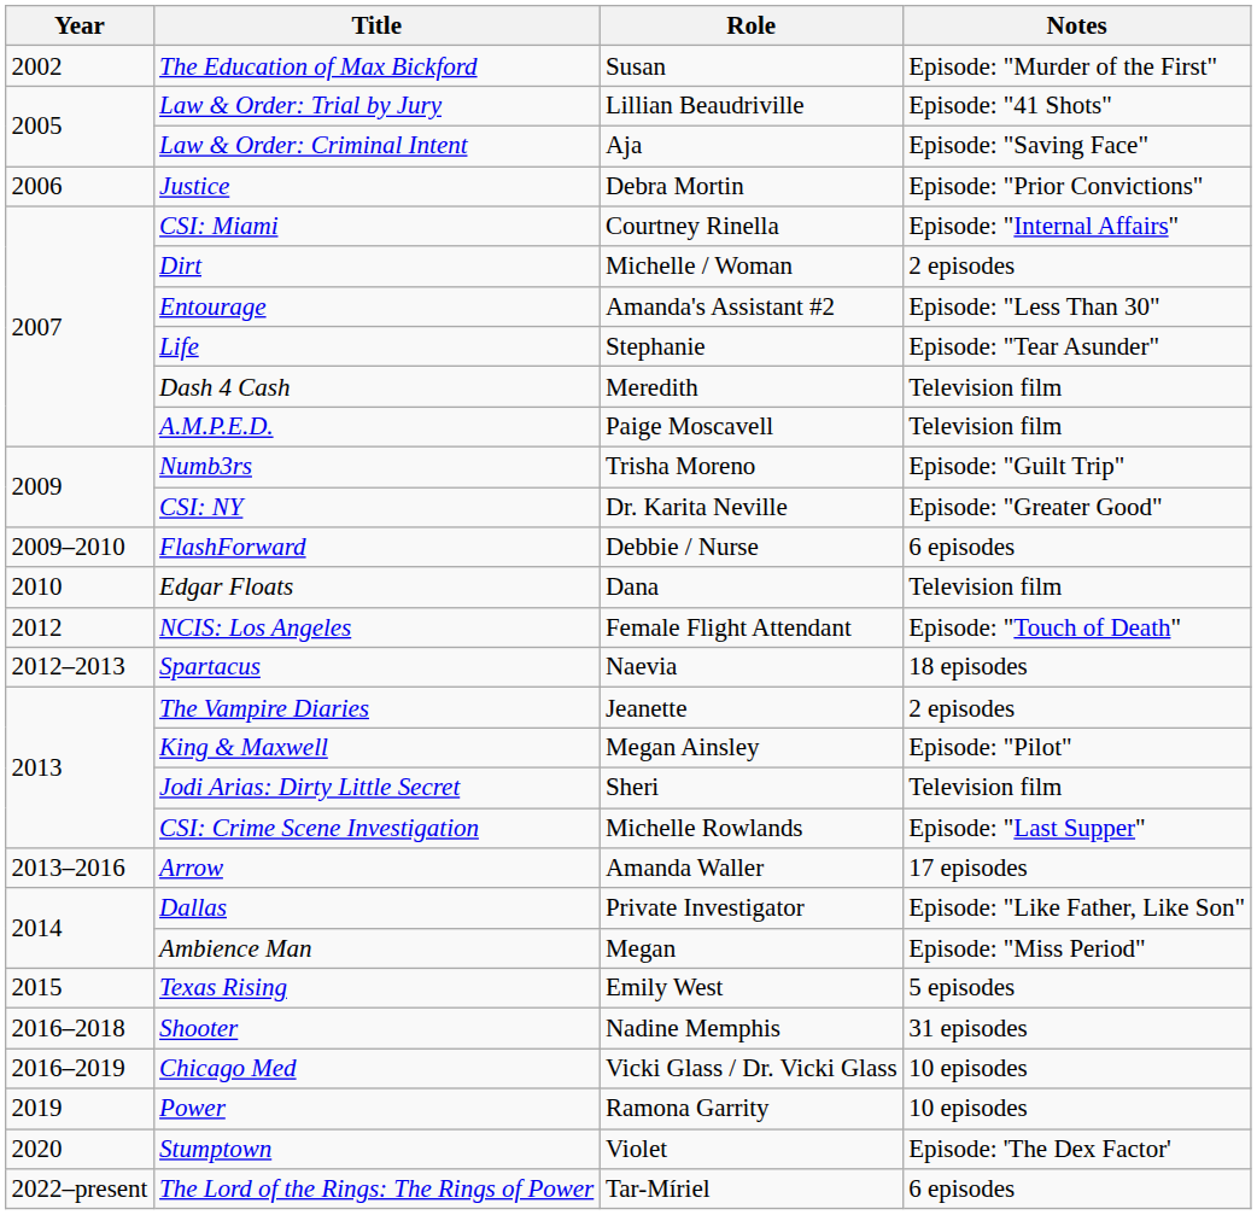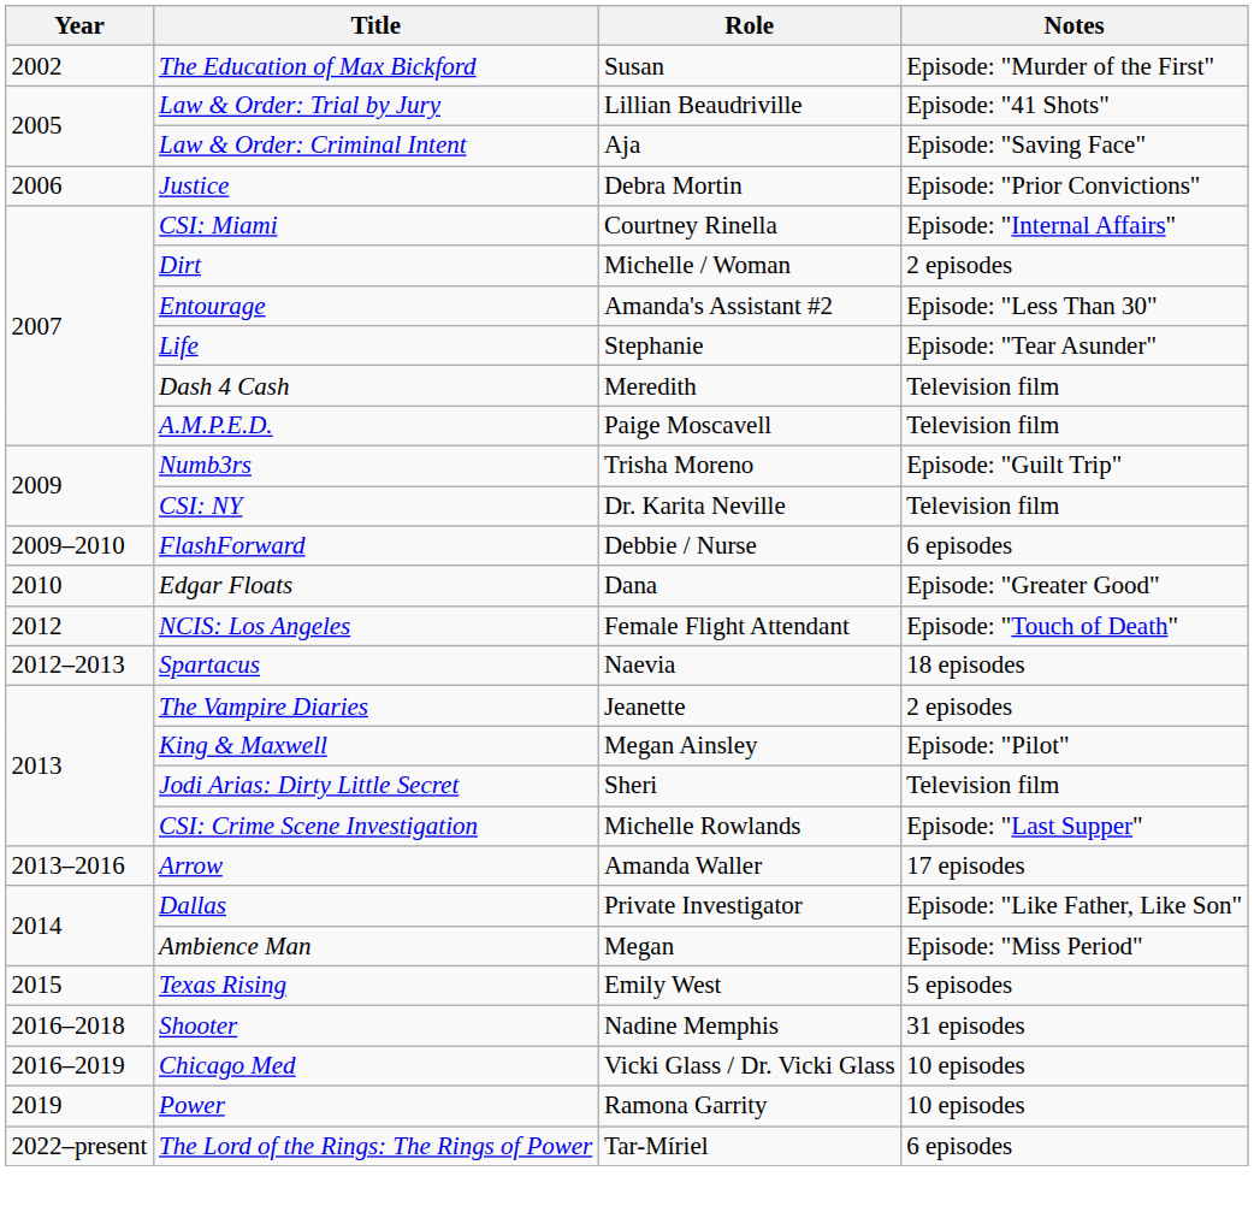 <table class = "wikitable sortable">
 <tr>
 <th>Year</th>
 <th>Title</th>
 <th>Role</th>
 <th>Notes</th>
 </tr>
 <tr>
 <td>2002</td>
 <td><em><a href='#'>The Education of Max Bickford</a></em></td>
 <td>Susan</td>
 <td>Episode: "Murder of the First"</td>
 </tr>
 <tr>
 <td rowspan=2>2005</td>
 <td><em><a href='#'>Law & Order: Trial by Jury</a></em></td>
 <td>Lillian Beaudriville</td>
 <td>Episode: "41 Shots"</td>
 </tr>
 <tr>
 <td><em><a href='#'>Law & Order: Criminal Intent</a></em></td>
 <td>Aja</td>
 <td>Episode: "Saving Face"</td>
 </tr>
 <tr>
 <td>2006</td>
 <td><em><a href='#'>Justice</a></em></td>
 <td>Debra Mortin</td>
 <td>Episode: "Prior Convictions"</td>
 </tr>
 <tr>
 <td rowspan=6>2007</td>
 <td><em><a href='#'>CSI: Miami</a></em></td>
 <td>Courtney Rinella</td>
 <td>Episode: "<a href='#'>Internal Affairs</a>"</td>
 </tr>
 <tr>
 <td><em><a href='#'>Dirt</a></em></td>
 <td>Michelle / Woman</td>
 <td>2 episodes</td>
 </tr>
 <tr>
 <td><em><a href='#'>Entourage</a></em></td>
 <td>Amanda's Assistant #2</td>
 <td>Episode: "Less Than 30"</td>
 </tr>
 <tr>
 <td><em><a href='#'>Life</a></em></td>
 <td>Stephanie</td>
 <td>Episode: "Tear Asunder"</td>
 </tr>
 <tr>
 <td><em>Dash 4 Cash</em></td>
 <td>Meredith</td>
 <td>Television film</td>
 </tr>
 <tr>
 <td><em><a href='#'>A.M.P.E.D.</a></em></td>
 <td>Paige Moscavell</td>
 <td>Television film</td>
 </tr>
 <tr>
 <td rowspan=2>2009</td>
 <td><em><a href='#'>Numb3rs</a></em></td>
 <td>Trisha Moreno</td>
 <td>Episode: "Guilt Trip"</td>
 </tr>
 <tr>
 <td><em><a href='#'>CSI: NY</a></em></td>
 <td>Dr. Karita Neville</td>
-<td>Episode: "Greater Good"</td>
+<td>Television film</td>
 </tr>
 <tr>
 <td>2009–2010</td>
 <td><em><a href='#'>FlashForward</a></em></td>
 <td>Debbie / Nurse</td>
 <td>6 episodes</td>
 </tr>
 <tr>
 <td>2010</td>
 <td><em>Edgar Floats</em></td>
 <td>Dana</td>
-<td>Television film</td>
+<td>Episode: "Greater Good"</td>
 </tr>
 <tr>
 <td>2012</td>
 <td><em><a href='#'>NCIS: Los Angeles</a></em></td>
 <td>Female Flight Attendant</td>
 <td>Episode: "<a href='#'>Touch of Death</a>"</td>
 </tr>
 <tr>
 <td>2012–2013</td>
 <td><em><a href='#'>Spartacus</a></em></td>
 <td>Naevia</td>
 <td>18 episodes</td>
 </tr>
 <tr>
 <td rowspan=4>2013</td>
 <td><em><a href='#'>The Vampire Diaries</a></em></td>
 <td>Jeanette</td>
 <td>2 episodes</td>
 </tr>
 <tr>
 <td><em><a href='#'>King & Maxwell</a></em></td>
 <td>Megan Ainsley</td>
 <td>Episode: "Pilot"</td>
 </tr>
 <tr>
 <td><em><a href='#'>Jodi Arias: Dirty Little Secret</a></em></td>
 <td>Sheri</td>
 <td>Television film</td>
 </tr>
 <tr>
 <td><em><a href='#'>CSI: Crime Scene Investigation</a></em></td>
 <td>Michelle Rowlands</td>
 <td>Episode: "<a href='#'>Last Supper</a>"</td>
 </tr>
 <tr>
 <td>2013–2016</td>
 <td><em><a href='#'>Arrow</a></em></td>
 <td>Amanda Waller</td>
 <td>17 episodes</td>
 </tr>
 <tr>
 <td rowspan=2>2014</td>
 <td><em><a href='#'>Dallas</a></em></td>
 <td>Private Investigator</td>
 <td>Episode: "Like Father, Like Son"</td>
 </tr>
 <tr>
 <td><em>Ambience Man</em></td>
 <td>Megan</td>
 <td>Episode: "Miss Period"</td>
 </tr>
 <tr>
 <td>2015</td>
 <td><em><a href='#'>Texas Rising</a></em></td>
 <td>Emily West</td>
 <td>5 episodes</td>
 </tr>
 <tr>
 <td>2016–2018</td>
 <td><em><a href='#'>Shooter</a></em></td>
 <td>Nadine Memphis</td>
 <td>31 episodes</td>
 </tr>
 <tr>
 <td>2016–2019</td>
 <td><em><a href='#'>Chicago Med</a></em></td>
 <td>Vicki Glass / Dr. Vicki Glass</td>
 <td>10 episodes</td>
 </tr>
 <tr>
 <td>2019</td>
 <td><em><a href='#'>Power</a></em></td>
 <td>Ramona Garrity</td>
 <td>10 episodes</td>
 </tr>
 <tr>
-<td>2020</td>
-<td><em><a href='#'>Stumptown</a></em></td>
-<td>Violet</td>
-<td>Episode: 'The Dex Factor'</td>
-</tr>
-<tr>
 <td>2022–present</td>
 <td><em><a href='#'>The Lord of the Rings: The Rings of Power</a></em></td>
 <td>Tar-Míriel</td>
 <td>6 episodes</td>
 </tr>
 </table>
